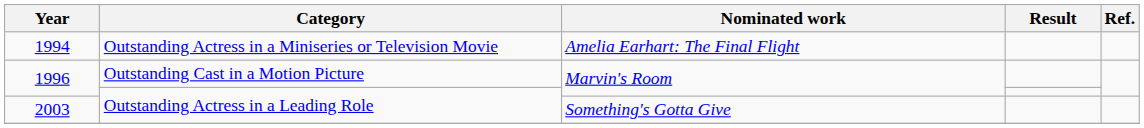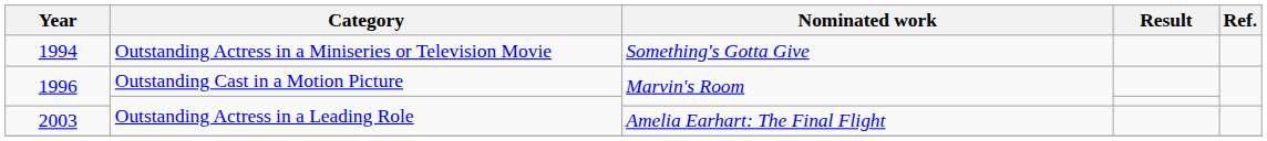 <table class=wikitable>
 <tr>
 <th scope="col" style="width:5em;">Year</th>
 <th scope="col" style="width:26em;">Category</th>
 <th scope="col" style="width:25em;">Nominated work</th>
 <th scope="col" style="width:5em;">Result</th>
 <th>Ref.</th>
 </tr>
 <tr>
 <td style="text-align:center;"><a href='#'>1994</a></td>
 <td><a href='#'>Outstanding Actress in a Miniseries or Television Movie</a></td>
-<td><em><a href='#'>Amelia Earhart: The Final Flight</a></em></td>
+<td><em><a href='#'>Something's Gotta Give</a></em></td>
 <td></td>
 <td style="text-align:center;"></td>
 </tr>
 <tr>
 <td style="text-align:center;", rowspan=2><a href='#'>1996</a></td>
 <td><a href='#'>Outstanding Cast in a Motion Picture</a></td>
 <td rowspan=2><em><a href='#'>Marvin's Room</a></em></td>
 <td></td>
 <td style="text-align:center;", rowspan=2></td>
 </tr>
 <tr>
 <td rowspan="2"><a href='#'>Outstanding Actress in a Leading Role</a></td>
 <td></td>
 </tr>
 <tr>
 <td style="text-align:center;"><a href='#'>2003</a></td>
-<td><em><a href='#'>Something's Gotta Give</a></em></td>
+<td><em><a href='#'>Amelia Earhart: The Final Flight</a></em></td>
 <td></td>
 <td style="text-align:center;"></td>
 </tr>
 <tr>
 </tr>
 </table>
